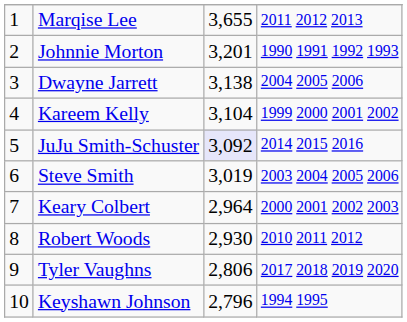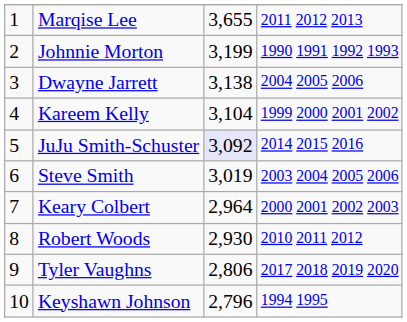 <table class="wikitable">
 <tr>
 </tr>
 <tr>
 <td>1</td>
 <td><a href='#'>Marqise Lee</a></td>
 <td>3,655</td>
 <td style="font-size:80%;"><a href='#'>2011</a> <a href='#'>2012</a> <a href='#'>2013</a></td>
 </tr>
 <tr>
 <td>2</td>
 <td><a href='#'>Johnnie Morton</a></td>
-<td>3,201</td>
+<td>3,199</td>
 <td style="font-size:80%;"><a href='#'>1990</a> <a href='#'>1991</a> <a href='#'>1992</a> <a href='#'>1993</a></td>
 </tr>
 <tr>
 <td>3</td>
 <td><a href='#'>Dwayne Jarrett</a></td>
 <td>3,138</td>
 <td style="font-size:80%;"><a href='#'>2004</a> <a href='#'>2005</a> <a href='#'>2006</a></td>
 </tr>
 <tr>
 <td>4</td>
 <td><a href='#'>Kareem Kelly</a></td>
 <td>3,104</td>
 <td style="font-size:80%;"><a href='#'>1999</a> <a href='#'>2000</a> <a href='#'>2001</a> <a href='#'>2002</a></td>
 </tr>
 <tr>
 <td>5</td>
 <td><a href='#'>JuJu Smith-Schuster</a></td>
 <td style="background: lavender;">3,092</td>
 <td style="font-size:80%;"><a href='#'>2014</a> <a href='#'>2015</a> <a href='#'>2016</a></td>
 </tr>
 <tr>
 <td>6</td>
 <td><a href='#'>Steve Smith</a></td>
 <td>3,019</td>
 <td style="font-size:80%;"><a href='#'>2003</a> <a href='#'>2004</a> <a href='#'>2005</a> <a href='#'>2006</a></td>
 </tr>
 <tr>
 <td>7</td>
 <td><a href='#'>Keary Colbert</a></td>
 <td>2,964</td>
 <td style="font-size:80%;"><a href='#'>2000</a> <a href='#'>2001</a> <a href='#'>2002</a> <a href='#'>2003</a></td>
 </tr>
 <tr>
 <td>8</td>
 <td><a href='#'>Robert Woods</a></td>
 <td>2,930</td>
 <td style="font-size:80%;"><a href='#'>2010</a> <a href='#'>2011</a> <a href='#'>2012</a></td>
 </tr>
 <tr>
 <td>9</td>
 <td><a href='#'>Tyler Vaughns</a></td>
 <td>2,806</td>
 <td style="font-size:80%;"><a href='#'>2017</a> <a href='#'>2018</a> <a href='#'>2019</a> <a href='#'>2020</a></td>
 </tr>
 <tr>
 <td>10</td>
 <td><a href='#'>Keyshawn Johnson</a></td>
 <td>2,796</td>
 <td style="font-size:80%;"><a href='#'>1994</a> <a href='#'>1995</a></td>
 </tr>
 </table>
